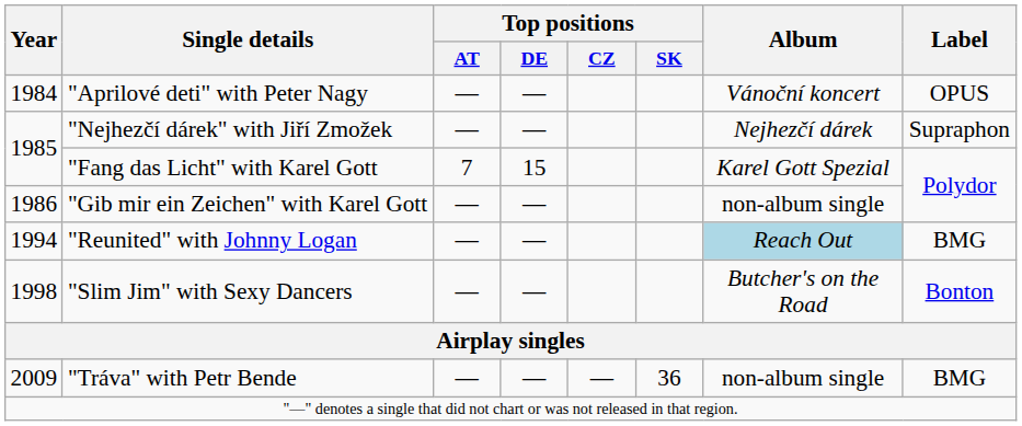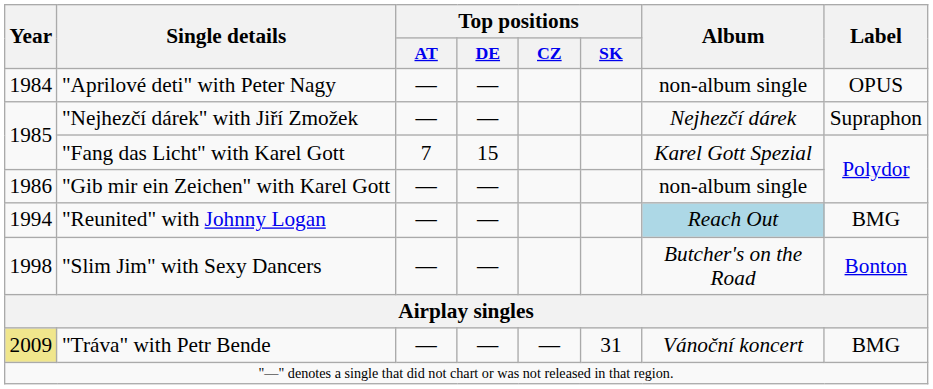 <table class="wikitable" style="text-align:center;">
 <tr>
 <th rowspan="2" width="5">Year</th>
 <th rowspan="2" width="247">Single details</th>
 <th colspan="4" width="160">Top positions</th>
 <th rowspan="2" width="130">Album</th>
 <th rowspan="2" width="70">Label</th>
 </tr>
 <tr style="font-size:smaller;">
 <th width="40"><a href='#'>AT</a><br></th>
 <th width="40"><a href='#'>DE</a><br></th>
 <th width="40"><a href='#'>CZ</a><br></th>
 <th width="40"><a href='#'>SK</a><br></th>
 </tr>
 <tr>
 <td>1984</td>
 <td align="left">"Aprilové deti" with Peter Nagy</td>
 <td>—</td>
 <td>—</td>
 <td></td>
 <td></td>
-<td><em>Vánoční koncert</em></td>
+<td>non-album single</td>
 <td>OPUS</td>
 </tr>
 <tr>
 <td rowspan="2">1985</td>
 <td align="left">"Nejhezčí dárek" with Jiří Zmožek</td>
 <td>—</td>
 <td>—</td>
 <td></td>
 <td></td>
 <td><em>Nejhezčí dárek</em></td>
 <td>Supraphon</td>
 </tr>
 <tr>
 <td align="left">"Fang das Licht" with Karel Gott</td>
 <td>7</td>
 <td>15</td>
 <td></td>
 <td></td>
 <td><em>Karel Gott Spezial</em></td>
 <td rowspan="2"><a href='#'>Polydor</a></td>
 </tr>
 <tr>
 <td>1986</td>
 <td align="left">"Gib mir ein Zeichen" with Karel Gott</td>
 <td>—</td>
 <td>—</td>
 <td></td>
 <td></td>
 <td>non-album single</td>
 </tr>
 <tr>
 <td>1994</td>
 <td align="left">"Reunited" with <a href='#'>Johnny Logan</a></td>
 <td>—</td>
 <td>—</td>
 <td></td>
 <td></td>
 <td style="background: lightblue;"><em>Reach Out</em></td>
 <td>BMG</td>
 </tr>
 <tr>
 <td>1998</td>
 <td align="left">"Slim Jim" with Sexy Dancers</td>
 <td>—</td>
 <td>—</td>
 <td></td>
 <td></td>
 <td><em>Butcher's on the Road</em></td>
 <td><a href='#'>Bonton</a></td>
 </tr>
 <tr>
 <th colspan=9>Airplay singles</th>
 </tr>
 <tr>
-<td>2009</td>
+<td style="background: khaki;">2009</td>
 <td align="left">"Tráva" with Petr Bende</td>
 <td>—</td>
 <td>—</td>
 <td>—</td>
-<td>36</td>
-<td>non-album single</td>
+<td>31</td>
+<td><em>Vánoční koncert</em></td>
 <td>BMG</td>
 </tr>
 <tr>
 <td colspan="9" style="font-size: 8pt">"—" denotes a single that did not chart or was not released in that region.</td>
 </tr>
 </table>
